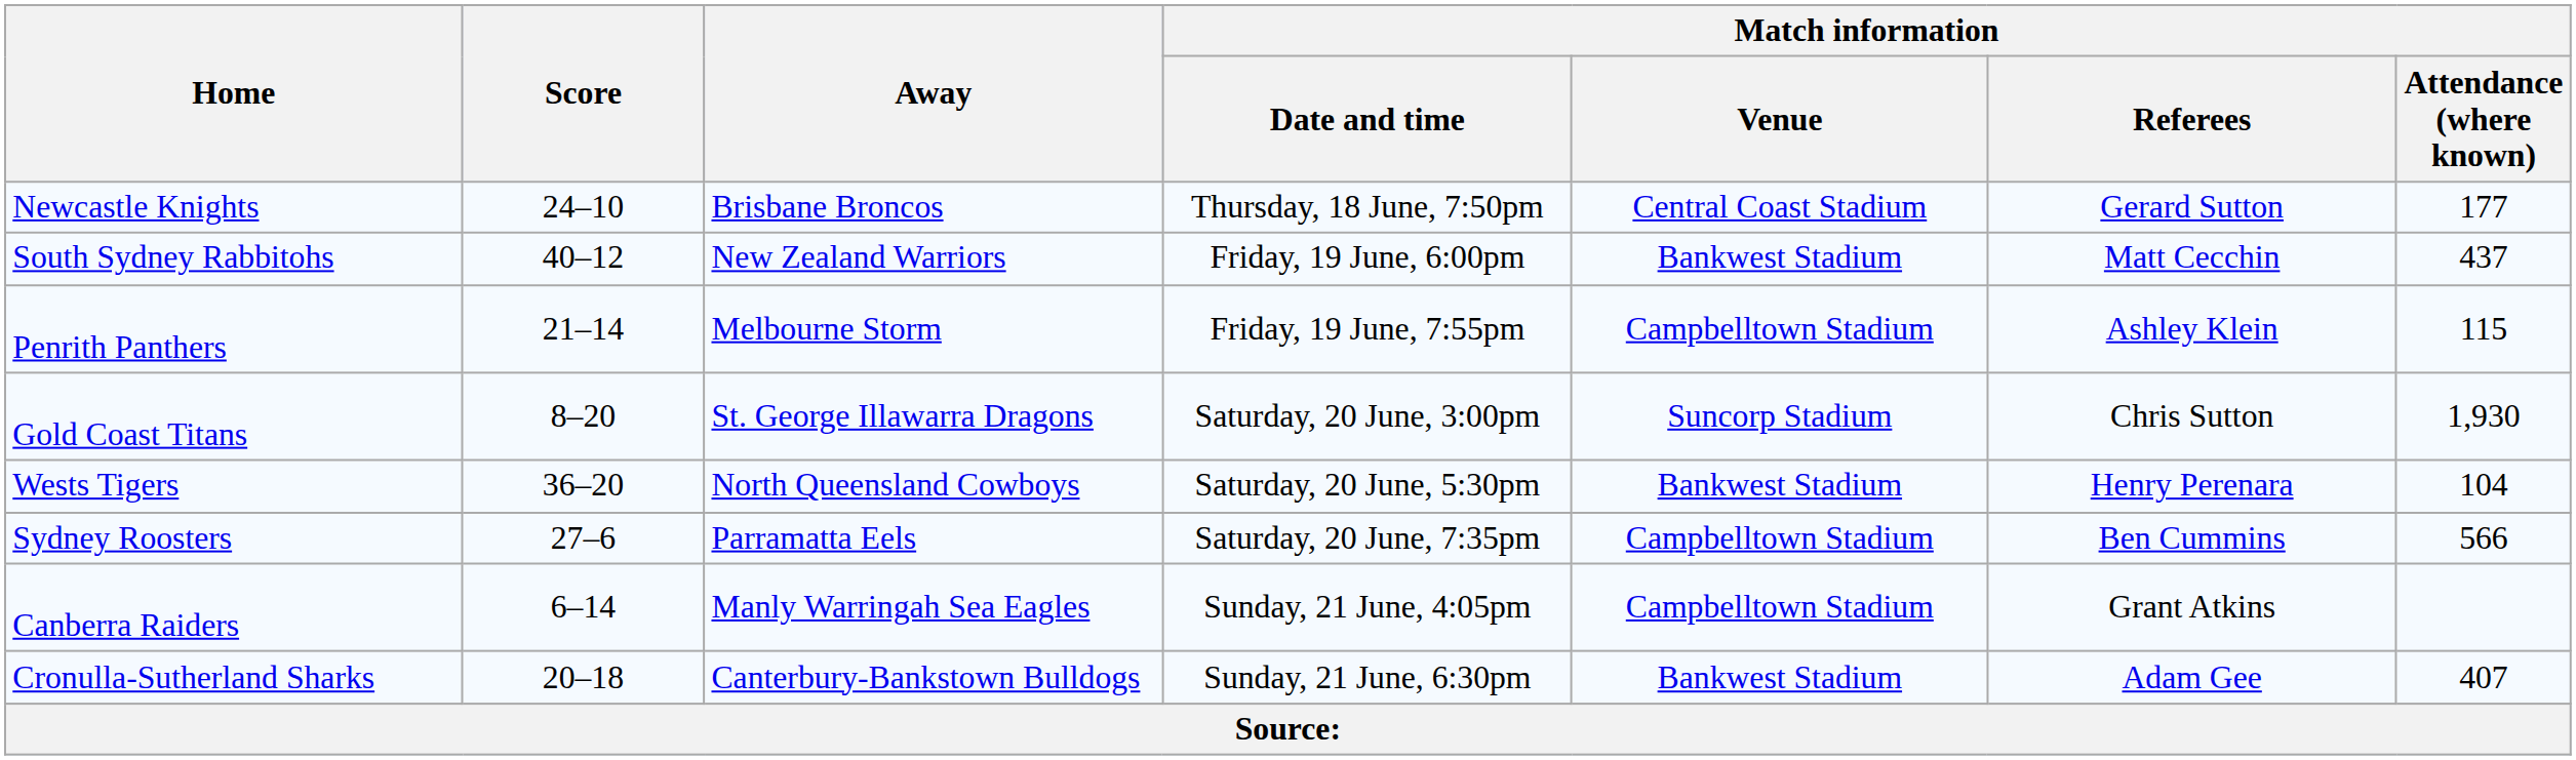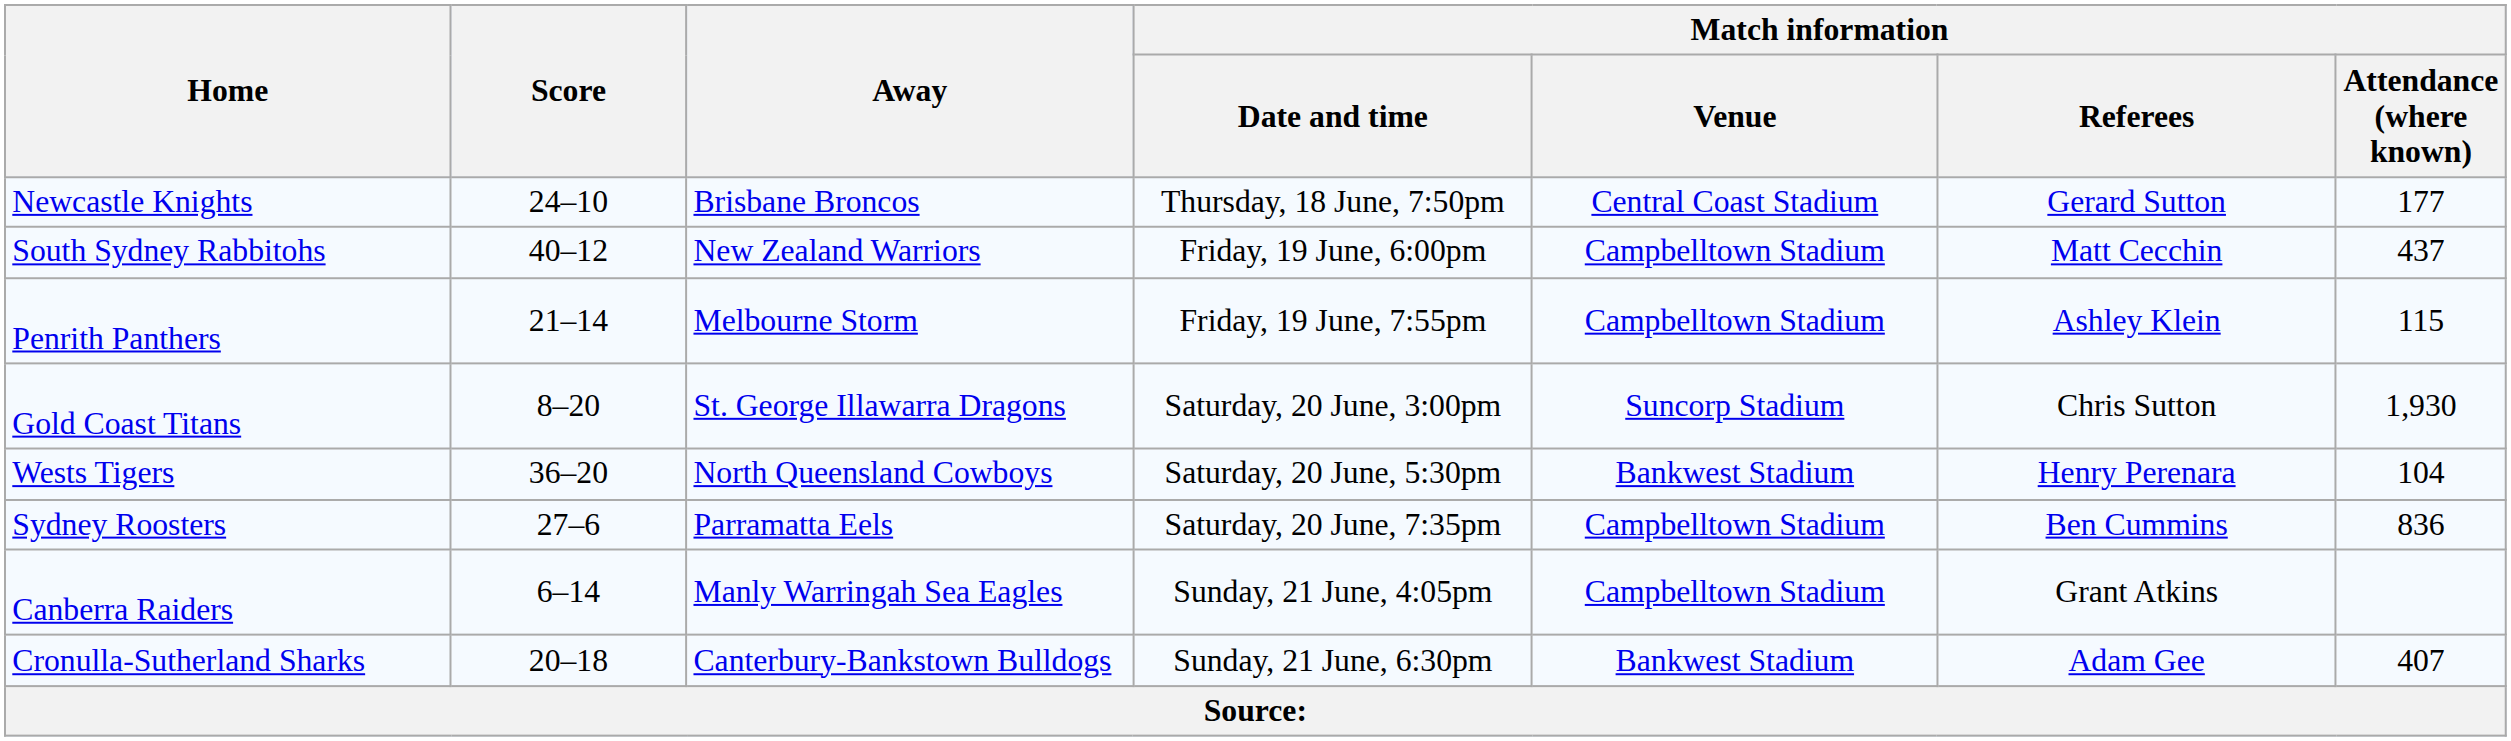 <table class="wikitable" style="border-collapse:collapse; text-align:center; width:100%;">
 <tr style="background:#c1d8ff;">
 <th rowspan="2" style="width:19%;">Home</th>
 <th rowspan="2" style="width:10%;">Score</th>
 <th rowspan="2" style="width:19%;">Away</th>
 <th colspan="6">Match information</th>
 </tr>
 <tr style="background:#efefef;">
 <th width="17%">Date and time</th>
 <th width="17%">Venue</th>
 <th width="17%">Referees</th>
 <th width="5%">Attendance<br>(where known)</th>
 </tr>
 <tr style="text-align:center; background:#f5faff;">
 <td align="left"> <a href='#'>Newcastle Knights</a></td>
 <td>24–10</td>
 <td align="left"> <a href='#'>Brisbane Broncos</a></td>
 <td>Thursday, 18 June, 7:50pm</td>
 <td><a href='#'>Central Coast Stadium</a></td>
 <td><a href='#'>Gerard Sutton</a></td>
 <td>177</td>
 </tr>
 <tr style="text-align:center; background:#f5faff;">
 <td align="left"> <a href='#'>South Sydney Rabbitohs</a></td>
 <td>40–12</td>
 <td align="left"> <a href='#'>New Zealand Warriors</a></td>
 <td>Friday, 19 June, 6:00pm</td>
-<td><a href='#'>Bankwest Stadium</a></td>
+<td><a href='#'>Campbelltown Stadium</a></td>
 <td><a href='#'>Matt Cecchin</a></td>
 <td>437</td>
 </tr>
 <tr style="text-align:center; background:#f5faff;">
 <td align="left"><br> <a href='#'>Penrith Panthers</a></td>
 <td>21–14</td>
 <td align="left"> <a href='#'>Melbourne Storm</a></td>
 <td>Friday, 19 June, 7:55pm</td>
 <td><a href='#'>Campbelltown Stadium</a></td>
 <td><a href='#'>Ashley Klein</a></td>
 <td>115</td>
 </tr>
 <tr style="text-align:center; background:#f5faff;">
 <td align="left"><br> <a href='#'>Gold Coast Titans</a></td>
 <td>8–20</td>
 <td align="left"> <a href='#'>St. George Illawarra Dragons</a></td>
 <td>Saturday, 20 June, 3:00pm</td>
 <td><a href='#'>Suncorp Stadium</a></td>
 <td>Chris Sutton</td>
 <td>1,930</td>
 </tr>
 <tr style="text-align:center; background:#f5faff;">
 <td align="left"> <a href='#'>Wests Tigers</a></td>
 <td>36–20</td>
 <td align="left"> <a href='#'>North Queensland Cowboys</a></td>
 <td>Saturday, 20 June, 5:30pm</td>
 <td><a href='#'>Bankwest Stadium</a></td>
 <td><a href='#'>Henry Perenara</a></td>
 <td>104</td>
 </tr>
 <tr style="text-align:center; background:#f5faff;">
 <td align="left"> <a href='#'>Sydney Roosters</a></td>
 <td>27–6</td>
 <td align="left"> <a href='#'>Parramatta Eels</a></td>
 <td>Saturday, 20 June, 7:35pm</td>
 <td><a href='#'>Campbelltown Stadium</a></td>
 <td><a href='#'>Ben Cummins</a></td>
-<td>566</td>
+<td>836</td>
 </tr>
 <tr style="text-align:center; background:#f5faff;">
 <td align="left"><br> <a href='#'>Canberra Raiders</a></td>
 <td>6–14</td>
 <td align="left"> <a href='#'>Manly Warringah Sea Eagles</a></td>
 <td>Sunday, 21 June, 4:05pm</td>
 <td><a href='#'>Campbelltown Stadium</a></td>
 <td>Grant Atkins</td>
 <td></td>
 </tr>
 <tr style="text-align:center; background:#f5faff;">
 <td align="left"> <a href='#'>Cronulla-Sutherland Sharks</a></td>
 <td>20–18</td>
 <td align="left"> <a href='#'>Canterbury-Bankstown Bulldogs</a></td>
 <td>Sunday, 21 June, 6:30pm</td>
 <td><a href='#'>Bankwest Stadium</a></td>
 <td><a href='#'>Adam Gee</a></td>
 <td>407</td>
 </tr>
 <tr style="background:#c1d8ff;">
 <th colspan="7">Source:</th>
 </tr>
 </table>
